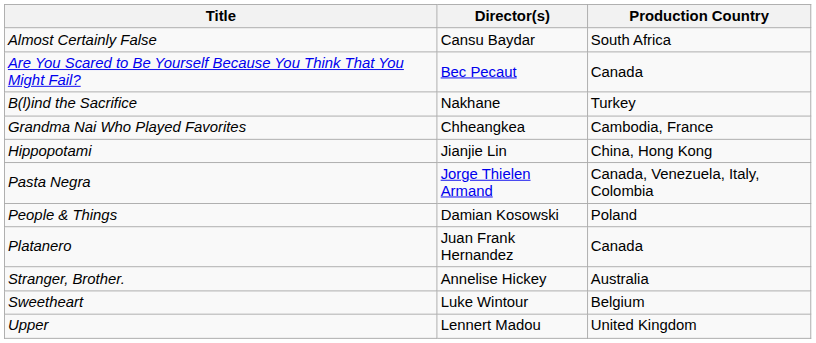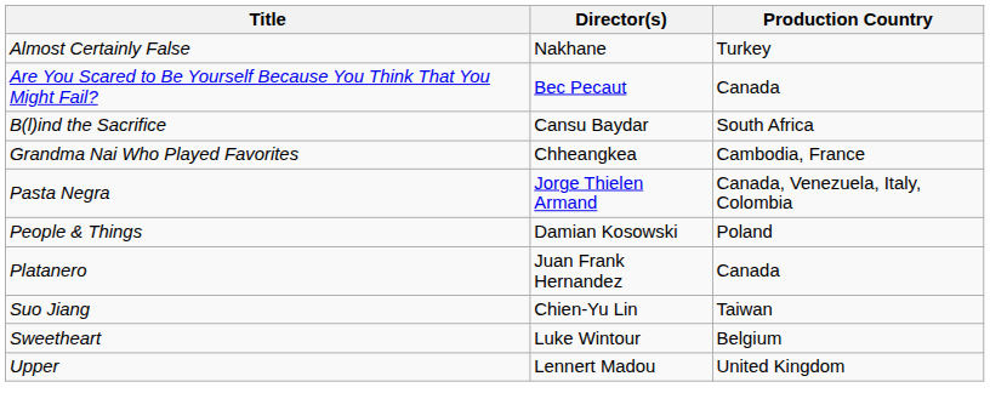 <table class="wikitable plainrowheaders" style="margin-bottom:4px">
 <tr>
 <th scope="col">Title</th>
 <th scope="col">Director(s)</th>
 <th scope="col">Production Country</th>
 </tr>
 <tr>
 <td><em>Almost Certainly False</em></td>
-<td>Cansu Baydar</td>
-<td>South Africa</td>
+<td>Nakhane</td>
+<td>Turkey</td>
 </tr>
 <tr>
 <td><em><a href='#'>Are You Scared to Be Yourself Because You Think That You Might Fail?</a></em></td>
 <td><a href='#'>Bec Pecaut</a></td>
 <td>Canada</td>
 </tr>
 <tr>
 <td><em>B(l)ind the Sacrifice</em></td>
-<td>Nakhane</td>
-<td>Turkey</td>
+<td>Cansu Baydar</td>
+<td>South Africa</td>
 </tr>
 <tr>
 <td><em>Grandma Nai Who Played Favorites</em></td>
 <td>Chheangkea</td>
 <td>Cambodia, France</td>
-</tr>
-<tr>
-<td><em>Hippopotami</em></td>
-<td>Jianjie Lin</td>
-<td>China, Hong Kong</td>
 </tr>
 <tr>
 <td><em>Pasta Negra</em></td>
 <td><a href='#'>Jorge Thielen Armand</a></td>
 <td>Canada, Venezuela, Italy, Colombia</td>
 </tr>
 <tr>
 <td><em>People & Things</em></td>
 <td>Damian Kosowski</td>
 <td>Poland</td>
 </tr>
 <tr>
 <td><em>Platanero</em></td>
 <td>Juan Frank Hernandez</td>
 <td>Canada</td>
 </tr>
 <tr>
-<td><em>Stranger, Brother.</em></td>
-<td>Annelise Hickey</td>
-<td>Australia</td>
+<td><em>Suo Jiang</em></td>
+<td>Chien-Yu Lin</td>
+<td>Taiwan</td>
 </tr>
 <tr>
 <td><em>Sweetheart</em></td>
 <td>Luke Wintour</td>
 <td>Belgium</td>
 </tr>
 <tr>
 <td><em>Upper</em></td>
 <td>Lennert Madou</td>
 <td>United Kingdom</td>
 </tr>
 </table>
